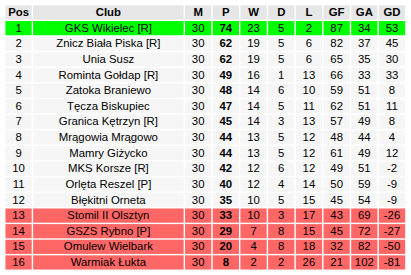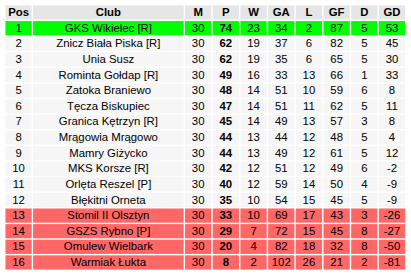 <table class="toccolours" style="margin: 0;background:#ffffff;">
 <tr bgcolor=#e6e6e6>
 <th width=35px>Pos</th>
 <th width=210px>Club</th>
 <th width=35px>M</th>
 <th width=35px>P</th>
 <th width=35px>W</th>
-<th width=35px>D</th>
+<th width=35px>GA</th>
 <th width=35px>L</th>
 <th width=35px>GF</th>
-<th width=35px>GA</th>
+<th width=35px>D</th>
 <th width=35px>GD</th>
 </tr>
 <tr align=center bgcolor=#00FF00>
 <td>1</td>
 <td>GKS Wikielec [R]</td>
 <td>30</td>
 <td><strong>74</strong></td>
 <td>23</td>
-<td>5</td>
+<td>34</td>
 <td>2</td>
 <td>87</td>
-<td>34</td>
+<td>5</td>
 <td>53</td>
 </tr>
 <tr align=center bgcolor=#f6f6f6>
 <td>2</td>
 <td>Znicz Biała Piska [R]</td>
 <td>30</td>
 <td><strong>62</strong></td>
 <td>19</td>
-<td>5</td>
+<td>37</td>
 <td>6</td>
 <td>82</td>
-<td>37</td>
+<td>5</td>
 <td>45</td>
 </tr>
 <tr align=center bgcolor=#f6f6f6>
 <td>3</td>
 <td>Unia Susz</td>
 <td>30</td>
 <td><strong>62</strong></td>
 <td>19</td>
-<td>5</td>
+<td>35</td>
 <td>6</td>
 <td>65</td>
-<td>35</td>
+<td>5</td>
 <td>30</td>
 </tr>
 <tr align=center bgcolor=#f6f6f6>
 <td>4</td>
 <td>Rominta Gołdap [R]</td>
 <td>30</td>
 <td><strong>49</strong></td>
 <td>16</td>
-<td>1</td>
+<td>33</td>
 <td>13</td>
 <td>66</td>
-<td>33</td>
+<td>1</td>
 <td>33</td>
 </tr>
 <tr align=center bgcolor=#f6f6f6>
 <td>5</td>
 <td>Zatoka Braniewo</td>
 <td>30</td>
 <td><strong>48</strong></td>
 <td>14</td>
-<td>6</td>
+<td>51</td>
 <td>10</td>
 <td>59</td>
-<td>51</td>
+<td>6</td>
 <td>8</td>
 </tr>
 <tr align=center bgcolor=#f6f6f6>
 <td>6</td>
 <td>Tęcza Biskupiec</td>
 <td>30</td>
 <td><strong>47</strong></td>
 <td>14</td>
-<td>5</td>
+<td>51</td>
 <td>11</td>
 <td>62</td>
-<td>51</td>
+<td>5</td>
 <td>11</td>
 </tr>
 <tr align=center bgcolor=#f6f6f6>
 <td>7</td>
 <td>Granica Kętrzyn [R]</td>
 <td>30</td>
 <td><strong>45</strong></td>
 <td>14</td>
-<td>3</td>
+<td>49</td>
 <td>13</td>
 <td>57</td>
-<td>49</td>
+<td>3</td>
 <td>8</td>
 </tr>
 <tr align=center bgcolor=#f6f6f6>
 <td>8</td>
 <td>Mrągowia Mrągowo</td>
 <td>30</td>
 <td><strong>44</strong></td>
 <td>13</td>
-<td>5</td>
+<td>44</td>
 <td>12</td>
 <td>48</td>
-<td>44</td>
+<td>5</td>
 <td>4</td>
 </tr>
 <tr align=center bgcolor=#f6f6f6>
 <td>9</td>
 <td>Mamry Giżycko</td>
 <td>30</td>
 <td><strong>44</strong></td>
 <td>13</td>
-<td>5</td>
+<td>49</td>
 <td>12</td>
 <td>61</td>
-<td>49</td>
+<td>5</td>
 <td>12</td>
 </tr>
 <tr align=center bgcolor=#f6f6f6>
 <td>10</td>
 <td>MKS Korsze [R]</td>
 <td>30</td>
 <td><strong>42</strong></td>
 <td>12</td>
-<td>6</td>
+<td>51</td>
 <td>12</td>
 <td>49</td>
-<td>51</td>
+<td>6</td>
 <td>-2</td>
 </tr>
 <tr align=center bgcolor=#f6f6f6>
 <td>11</td>
 <td>Orlęta Reszel [P]</td>
 <td>30</td>
 <td><strong>40</strong></td>
 <td>12</td>
-<td>4</td>
+<td>59</td>
 <td>14</td>
 <td>50</td>
-<td>59</td>
+<td>4</td>
 <td>-9</td>
 </tr>
 <tr align=center bgcolor=#f6f6f6>
 <td>12</td>
 <td>Błękitni Orneta</td>
 <td>30</td>
 <td><strong>35</strong></td>
 <td>10</td>
-<td>5</td>
+<td>54</td>
 <td>15</td>
 <td>45</td>
-<td>54</td>
+<td>5</td>
 <td>-9</td>
 </tr>
 <tr align=center bgcolor=#ff6666>
 <td>13</td>
 <td>Stomil II Olsztyn</td>
 <td>30</td>
 <td><strong>33</strong></td>
 <td>10</td>
-<td>3</td>
+<td>69</td>
 <td>17</td>
 <td>43</td>
-<td>69</td>
+<td>3</td>
 <td>-26</td>
 </tr>
 <tr align=center bgcolor=#ff6666>
 <td>14</td>
 <td>GSZS Rybno [P]</td>
 <td>30</td>
 <td><strong>29</strong></td>
 <td>7</td>
-<td>8</td>
+<td>72</td>
 <td>15</td>
 <td>45</td>
-<td>72</td>
+<td>8</td>
 <td>-27</td>
 </tr>
 <tr align=center bgcolor=#ff6666>
 <td>15</td>
 <td>Omulew Wielbark</td>
 <td>30</td>
 <td><strong>20</strong></td>
 <td>4</td>
-<td>8</td>
+<td>82</td>
 <td>18</td>
 <td>32</td>
-<td>82</td>
+<td>8</td>
 <td>-50</td>
 </tr>
 <tr align=center bgcolor=#ff6666>
 <td>16</td>
 <td>Warmiak Łukta</td>
 <td>30</td>
 <td><strong>8</strong></td>
 <td>2</td>
-<td>2</td>
+<td>102</td>
 <td>26</td>
 <td>21</td>
-<td>102</td>
+<td>2</td>
 <td>-81</td>
 </tr>
 </table>
